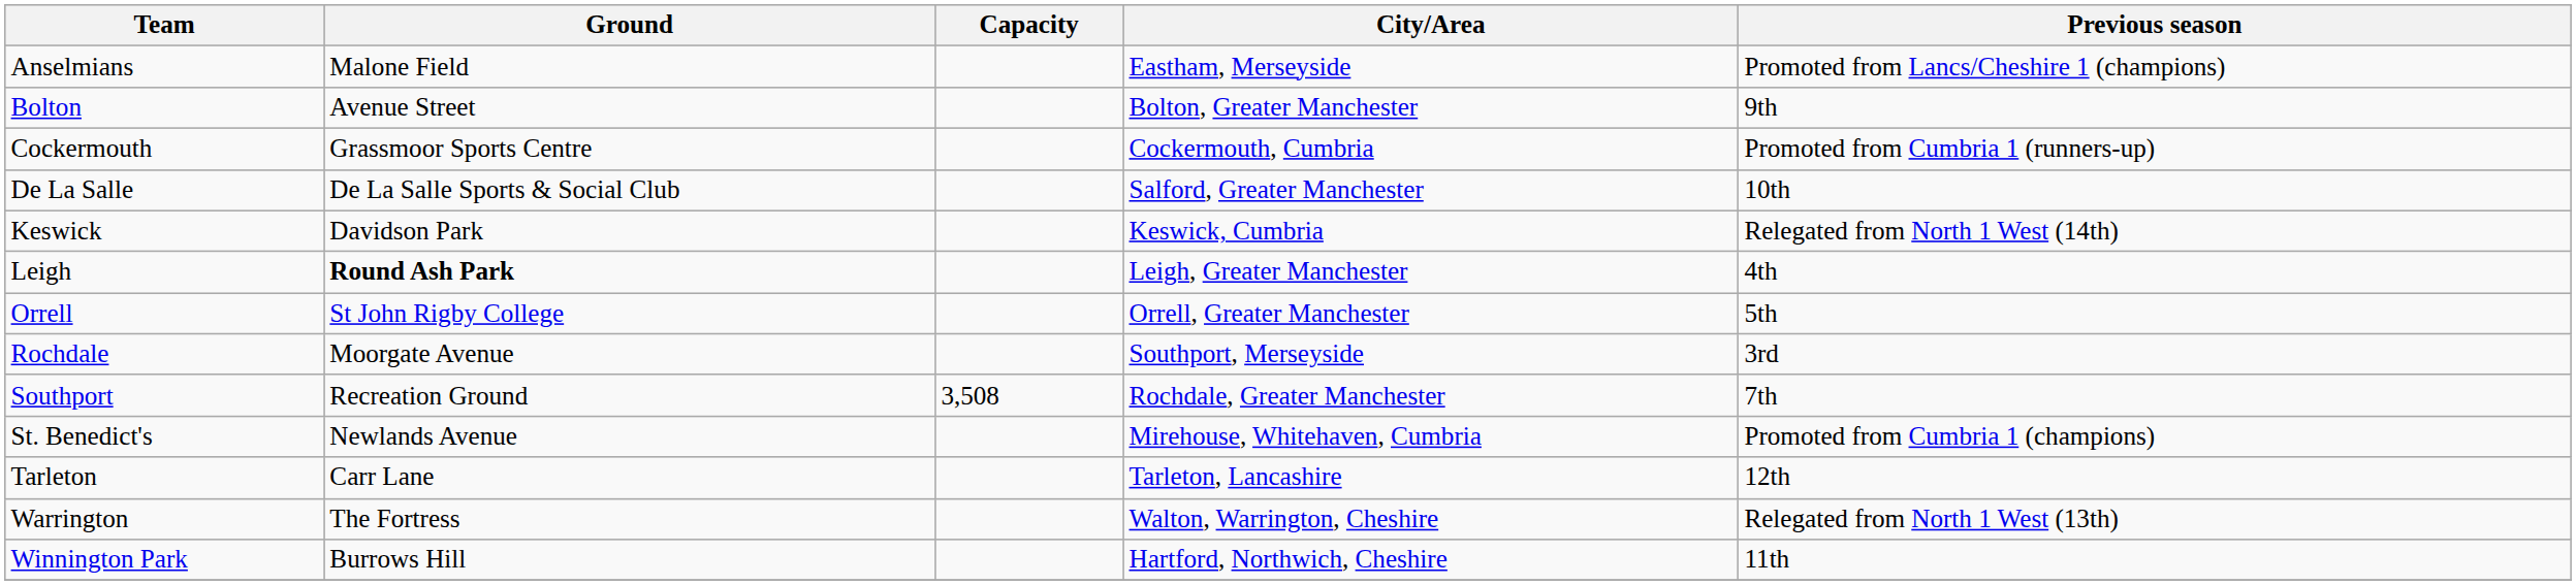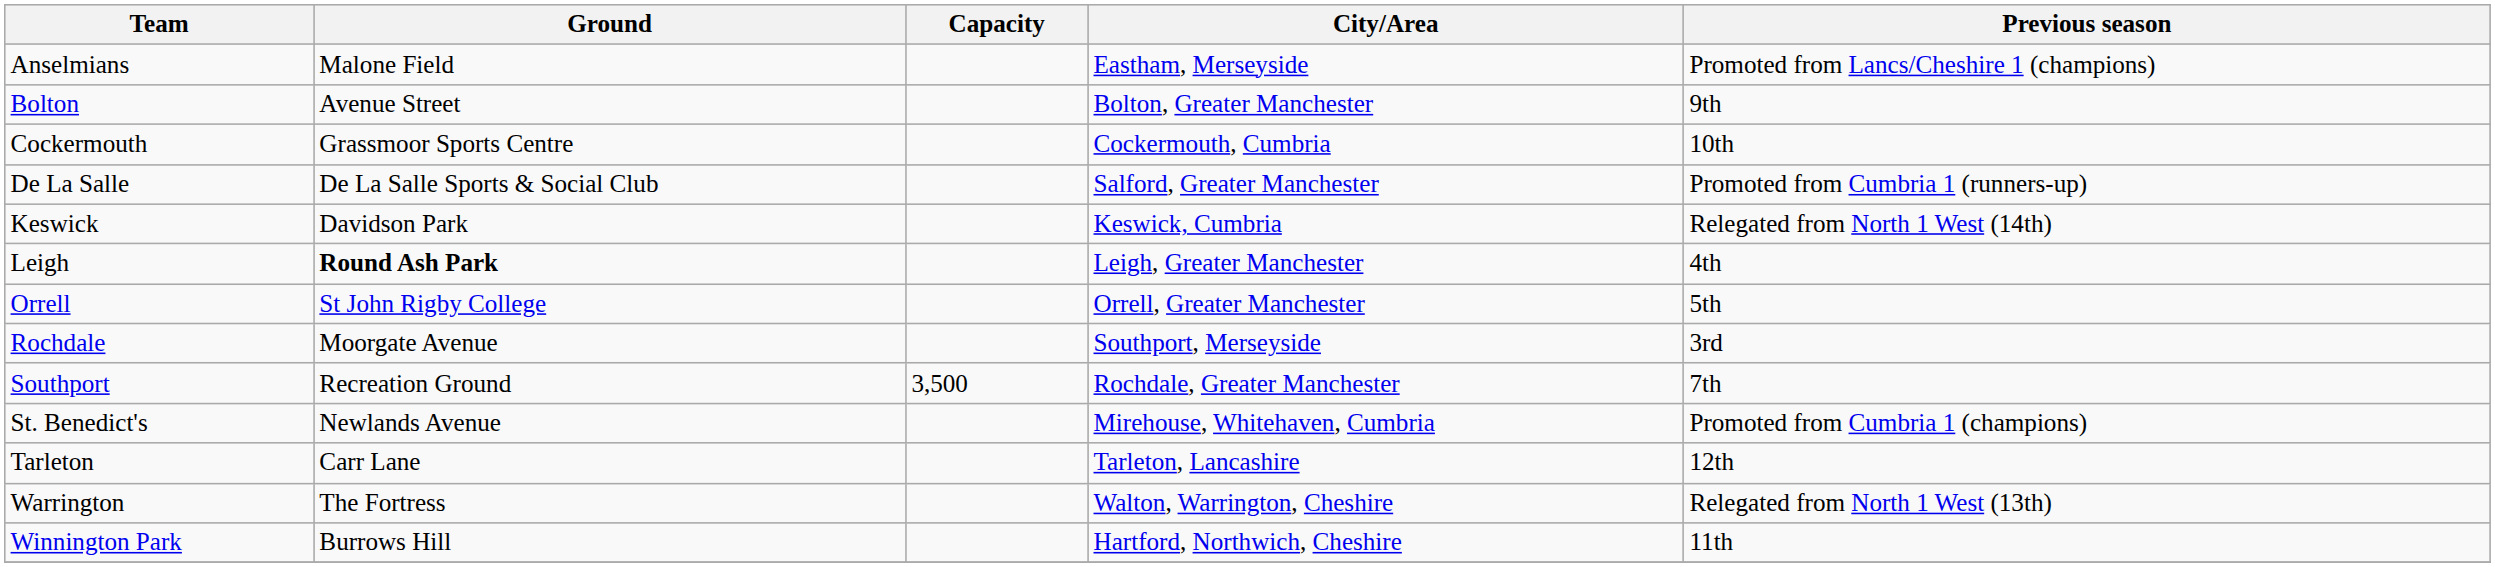 <table class="wikitable sortable" width=100%>
 <tr>
 <th>Team</th>
 <th>Ground</th>
 <th>Capacity</th>
 <th>City/Area</th>
 <th>Previous season</th>
 </tr>
 <tr>
 <td>Anselmians</td>
 <td>Malone Field</td>
 <td></td>
 <td><a href='#'>Eastham</a>, <a href='#'>Merseyside</a></td>
 <td>Promoted from <a href='#'>Lancs/Cheshire 1</a> (champions)</td>
 </tr>
 <tr>
 <td><a href='#'>Bolton</a></td>
 <td>Avenue Street</td>
 <td></td>
 <td><a href='#'>Bolton</a>, <a href='#'>Greater Manchester</a></td>
 <td>9th</td>
 </tr>
 <tr>
 <td>Cockermouth</td>
 <td>Grassmoor Sports Centre</td>
 <td></td>
 <td><a href='#'>Cockermouth</a>, <a href='#'>Cumbria</a></td>
-<td>Promoted from <a href='#'>Cumbria 1</a> (runners-up)</td>
+<td>10th</td>
 </tr>
 <tr>
 <td>De La Salle</td>
 <td>De La Salle Sports & Social Club</td>
 <td></td>
 <td><a href='#'>Salford</a>, <a href='#'>Greater Manchester</a></td>
-<td>10th</td>
+<td>Promoted from <a href='#'>Cumbria 1</a> (runners-up)</td>
 </tr>
 <tr>
 <td>Keswick</td>
 <td>Davidson Park</td>
 <td></td>
 <td><a href='#'>Keswick, Cumbria</a></td>
 <td>Relegated from <a href='#'>North 1 West</a> (14th)</td>
 </tr>
 <tr>
 <td>Leigh</td>
 <td><strong>Round Ash Park</strong></td>
 <td></td>
 <td><a href='#'>Leigh</a>, <a href='#'>Greater Manchester</a></td>
 <td>4th</td>
 </tr>
 <tr>
 <td><a href='#'>Orrell</a></td>
 <td><a href='#'>St John Rigby College</a></td>
 <td></td>
 <td><a href='#'>Orrell</a>, <a href='#'>Greater Manchester</a></td>
 <td>5th</td>
 </tr>
 <tr>
 <td><a href='#'>Rochdale</a></td>
 <td>Moorgate Avenue</td>
 <td></td>
 <td><a href='#'>Southport</a>, <a href='#'>Merseyside</a></td>
 <td>3rd</td>
 </tr>
 <tr>
 <td><a href='#'>Southport</a></td>
 <td>Recreation Ground</td>
-<td>3,508</td>
+<td>3,500</td>
 <td><a href='#'>Rochdale</a>, <a href='#'>Greater Manchester</a></td>
 <td>7th</td>
 </tr>
 <tr>
 <td>St. Benedict's</td>
 <td>Newlands Avenue</td>
 <td></td>
 <td><a href='#'>Mirehouse</a>, <a href='#'>Whitehaven</a>, <a href='#'>Cumbria</a></td>
 <td>Promoted from <a href='#'>Cumbria 1</a> (champions)</td>
 </tr>
 <tr>
 <td>Tarleton</td>
 <td>Carr Lane</td>
 <td></td>
 <td><a href='#'>Tarleton</a>, <a href='#'>Lancashire</a></td>
 <td>12th</td>
 </tr>
 <tr>
 <td>Warrington</td>
 <td>The Fortress</td>
 <td></td>
 <td><a href='#'>Walton</a>, <a href='#'>Warrington</a>, <a href='#'>Cheshire</a></td>
 <td>Relegated from <a href='#'>North 1 West</a> (13th)</td>
 </tr>
 <tr>
 <td><a href='#'>Winnington Park</a></td>
 <td>Burrows Hill</td>
 <td></td>
 <td><a href='#'>Hartford</a>, <a href='#'>Northwich</a>, <a href='#'>Cheshire</a></td>
 <td>11th</td>
 </tr>
 <tr>
 </tr>
 </table>
